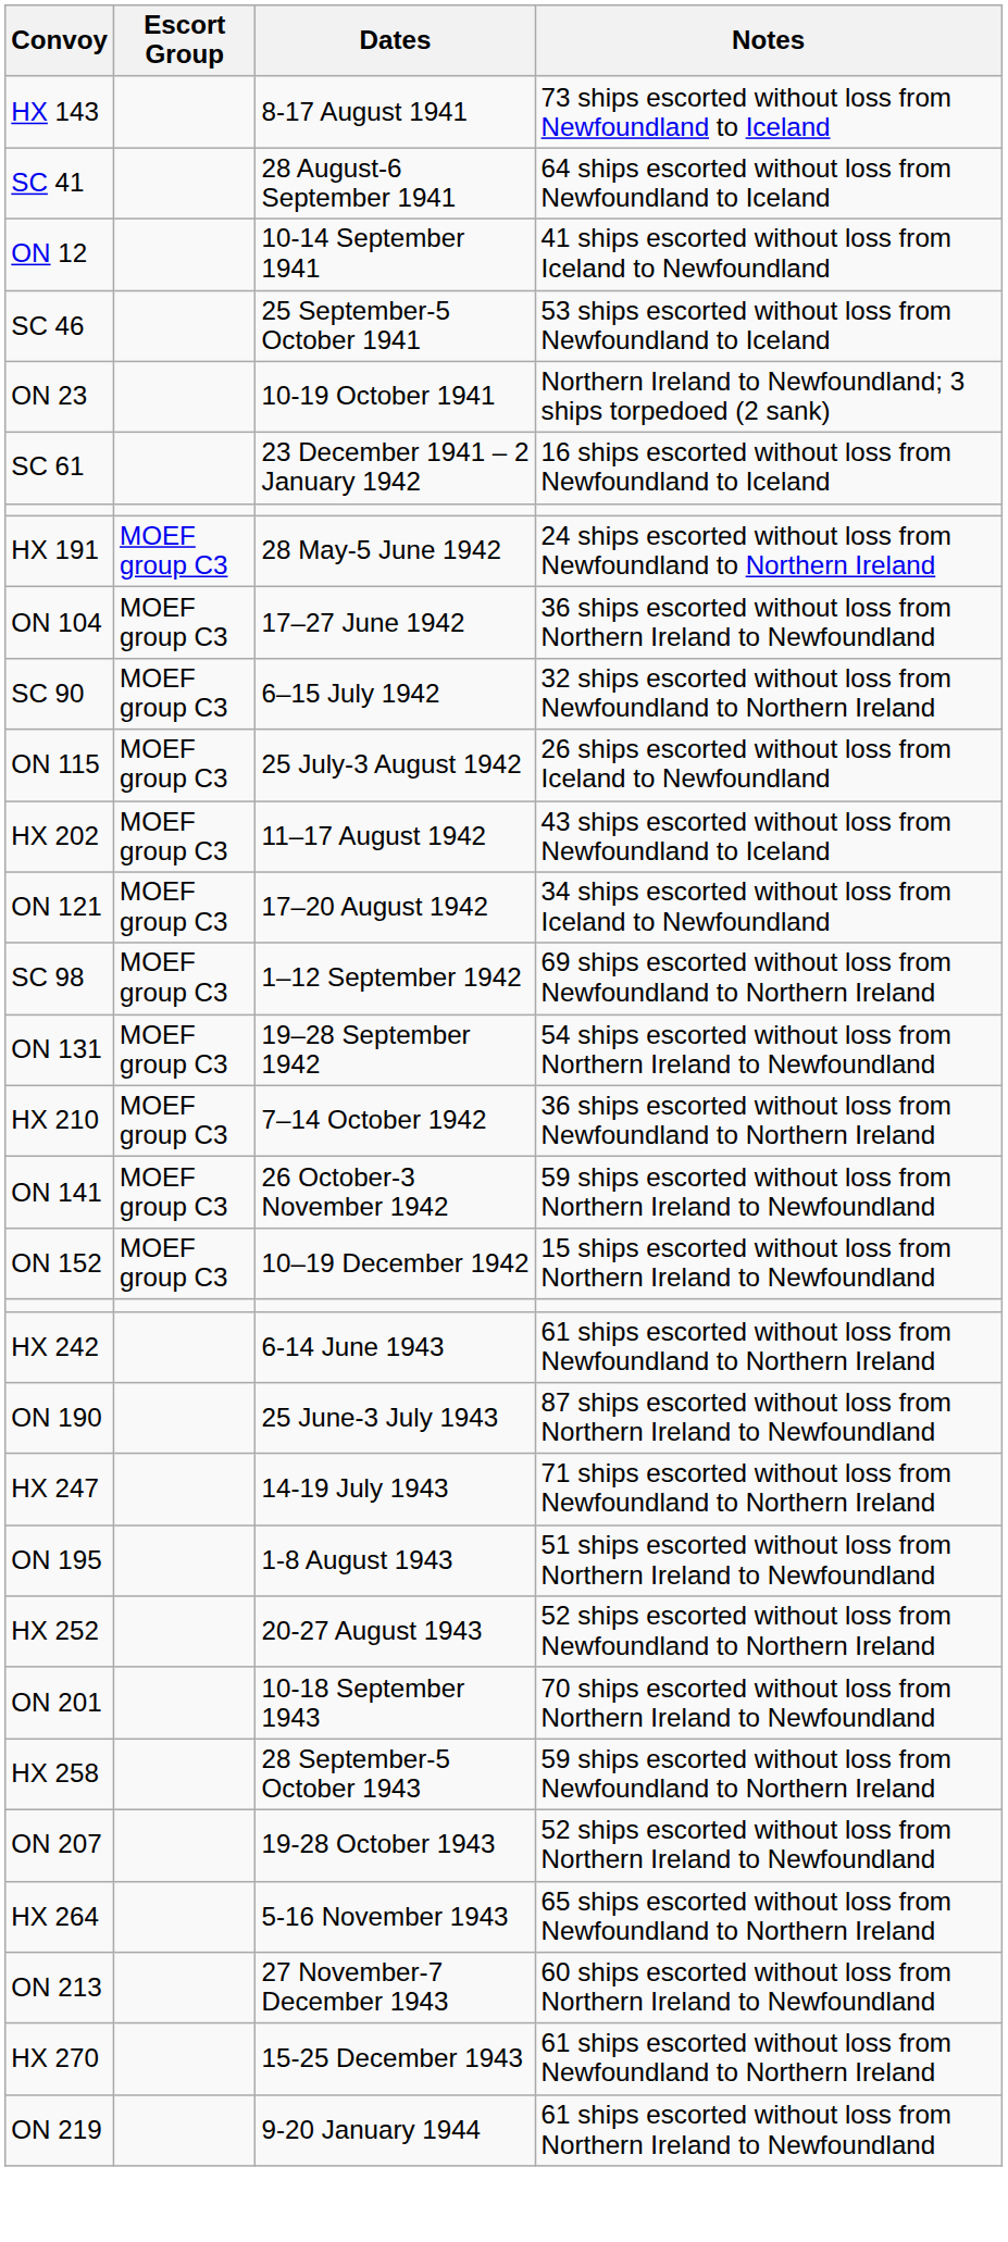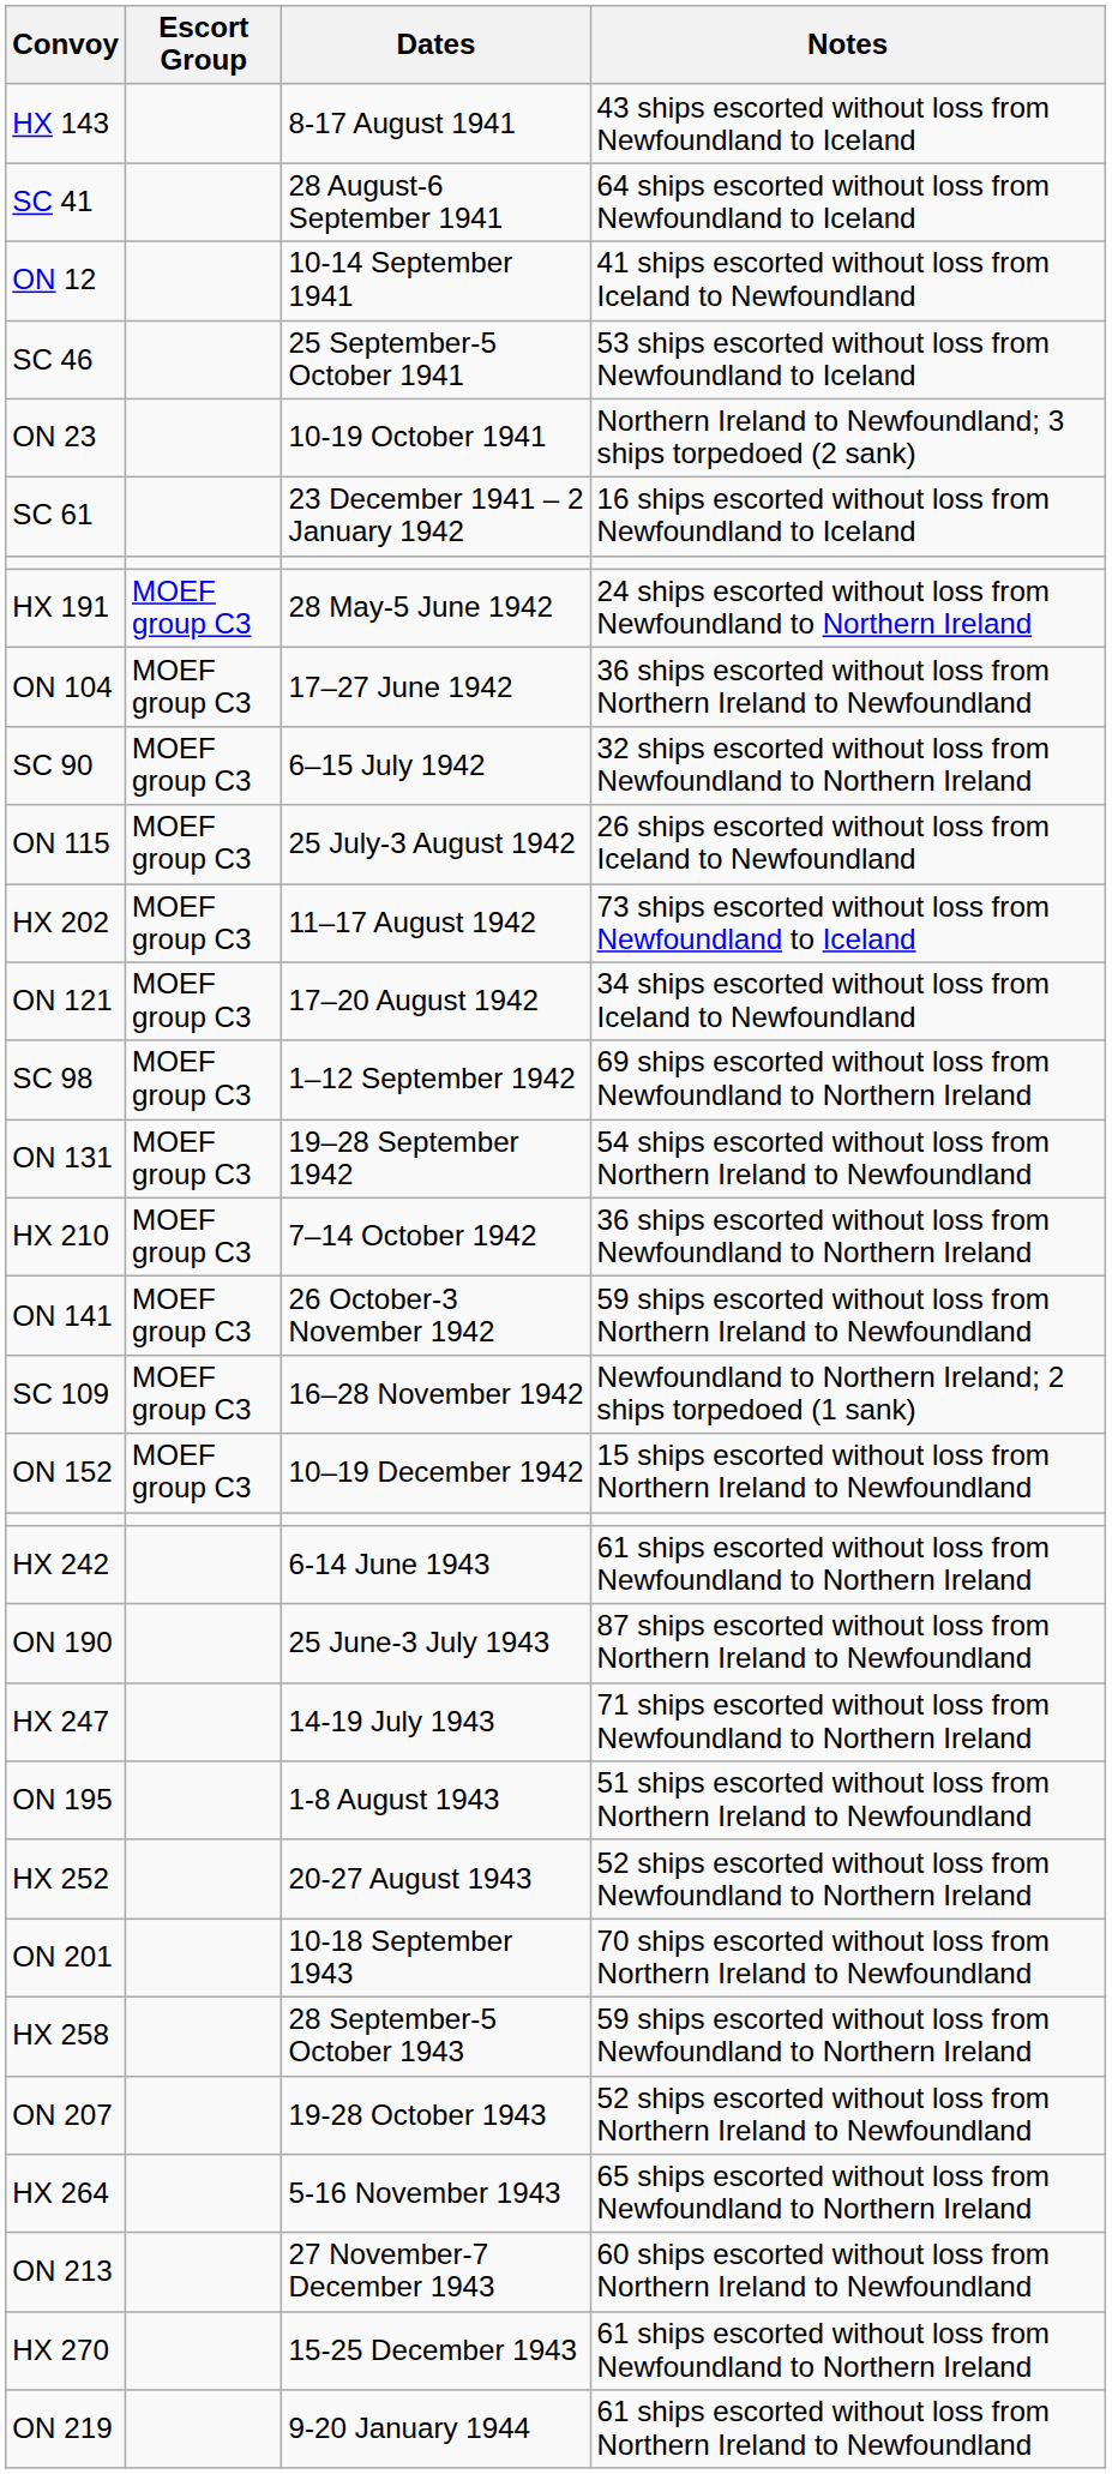 <table class="wikitable">
 <tr>
 <th>Convoy</th>
 <th>Escort Group</th>
 <th>Dates</th>
 <th>Notes</th>
 </tr>
 <tr>
 <td><a href='#'>HX</a> 143</td>
 <td></td>
 <td>8-17 August 1941</td>
-<td>73 ships escorted without loss from <a href='#'>Newfoundland</a> to <a href='#'>Iceland</a></td>
+<td>43 ships escorted without loss from Newfoundland to Iceland</td>
 </tr>
 <tr>
 <td><a href='#'>SC</a> 41</td>
 <td></td>
 <td>28 August-6 September 1941</td>
 <td>64 ships escorted without loss from Newfoundland to Iceland</td>
 </tr>
 <tr>
 <td><a href='#'>ON</a> 12</td>
 <td></td>
 <td>10-14 September 1941</td>
 <td>41 ships escorted without loss from Iceland to Newfoundland</td>
 </tr>
 <tr>
 <td>SC 46</td>
 <td></td>
 <td>25 September-5 October 1941</td>
 <td>53 ships escorted without loss from Newfoundland to Iceland</td>
 </tr>
 <tr>
 <td>ON 23</td>
 <td></td>
 <td>10-19 October 1941</td>
 <td>Northern Ireland to Newfoundland; 3 ships torpedoed (2 sank)</td>
 </tr>
 <tr>
 <td>SC 61</td>
 <td></td>
 <td>23 December 1941 – 2 January 1942</td>
 <td>16 ships escorted without loss from Newfoundland to Iceland</td>
 </tr>
 <tr>
 <td></td>
 <td></td>
 <td></td>
 <td></td>
 </tr>
 <tr>
 <td>HX 191</td>
 <td><a href='#'>MOEF group C3</a></td>
 <td>28 May-5 June 1942</td>
 <td>24 ships escorted without loss from Newfoundland to <a href='#'>Northern Ireland</a></td>
 </tr>
 <tr>
 <td>ON 104</td>
 <td>MOEF group C3</td>
 <td>17–27 June 1942</td>
 <td>36 ships escorted without loss from Northern Ireland to Newfoundland</td>
 </tr>
 <tr>
 <td>SC 90</td>
 <td>MOEF group C3</td>
 <td>6–15 July 1942</td>
 <td>32 ships escorted without loss from Newfoundland to Northern Ireland</td>
 </tr>
 <tr>
 <td>ON 115</td>
 <td>MOEF group C3</td>
 <td>25 July-3 August 1942</td>
 <td>26 ships escorted without loss from Iceland to Newfoundland</td>
 </tr>
 <tr>
 <td>HX 202</td>
 <td>MOEF group C3</td>
 <td>11–17 August 1942</td>
-<td>43 ships escorted without loss from Newfoundland to Iceland</td>
+<td>73 ships escorted without loss from <a href='#'>Newfoundland</a> to <a href='#'>Iceland</a></td>
 </tr>
 <tr>
 <td>ON 121</td>
 <td>MOEF group C3</td>
 <td>17–20 August 1942</td>
 <td>34 ships escorted without loss from Iceland to Newfoundland</td>
 </tr>
 <tr>
 <td>SC 98</td>
 <td>MOEF group C3</td>
 <td>1–12 September 1942</td>
 <td>69 ships escorted without loss from Newfoundland to Northern Ireland</td>
 </tr>
 <tr>
 <td>ON 131</td>
 <td>MOEF group C3</td>
 <td>19–28 September 1942</td>
 <td>54 ships escorted without loss from Northern Ireland to Newfoundland</td>
 </tr>
 <tr>
 <td>HX 210</td>
 <td>MOEF group C3</td>
 <td>7–14 October 1942</td>
 <td>36 ships escorted without loss from Newfoundland to Northern Ireland</td>
 </tr>
 <tr>
 <td>ON 141</td>
 <td>MOEF group C3</td>
 <td>26 October-3 November 1942</td>
 <td>59 ships escorted without loss from Northern Ireland to Newfoundland</td>
+</tr>
+<tr>
+<td>SC 109</td>
+<td>MOEF group C3</td>
+<td>16–28 November 1942</td>
+<td>Newfoundland to Northern Ireland; 2 ships torpedoed (1 sank)</td>
 </tr>
 <tr>
 <td>ON 152</td>
 <td>MOEF group C3</td>
 <td>10–19 December 1942</td>
 <td>15 ships escorted without loss from Northern Ireland to Newfoundland</td>
 </tr>
 <tr>
 <td></td>
 <td></td>
 <td></td>
 <td></td>
 </tr>
 <tr>
 <td>HX 242</td>
 <td></td>
 <td>6-14 June 1943</td>
 <td>61 ships escorted without loss from Newfoundland to Northern Ireland</td>
 </tr>
 <tr>
 <td>ON 190</td>
 <td></td>
 <td>25 June-3 July 1943</td>
 <td>87 ships escorted without loss from Northern Ireland to Newfoundland</td>
 </tr>
 <tr>
 <td>HX 247</td>
 <td></td>
 <td>14-19 July 1943</td>
 <td>71 ships escorted without loss from Newfoundland to Northern Ireland</td>
 </tr>
 <tr>
 <td>ON 195</td>
 <td></td>
 <td>1-8 August 1943</td>
 <td>51 ships escorted without loss from Northern Ireland to Newfoundland</td>
 </tr>
 <tr>
 <td>HX 252</td>
 <td></td>
 <td>20-27 August 1943</td>
 <td>52 ships escorted without loss from Newfoundland to Northern Ireland</td>
 </tr>
 <tr>
 <td>ON 201</td>
 <td></td>
 <td>10-18 September 1943</td>
 <td>70 ships escorted without loss from Northern Ireland to Newfoundland</td>
 </tr>
 <tr>
 <td>HX 258</td>
 <td></td>
 <td>28 September-5 October 1943</td>
 <td>59 ships escorted without loss from Newfoundland to Northern Ireland</td>
 </tr>
 <tr>
 <td>ON 207</td>
 <td></td>
 <td>19-28 October 1943</td>
 <td>52 ships escorted without loss from Northern Ireland to Newfoundland</td>
 </tr>
 <tr>
 <td>HX 264</td>
 <td></td>
 <td>5-16 November 1943</td>
 <td>65 ships escorted without loss from Newfoundland to Northern Ireland</td>
 </tr>
 <tr>
 <td>ON 213</td>
 <td></td>
 <td>27 November-7 December 1943</td>
 <td>60 ships escorted without loss from Northern Ireland to Newfoundland</td>
 </tr>
 <tr>
 <td>HX 270</td>
 <td></td>
 <td>15-25 December 1943</td>
 <td>61 ships escorted without loss from Newfoundland to Northern Ireland</td>
 </tr>
 <tr>
 <td>ON 219</td>
 <td></td>
 <td>9-20 January 1944</td>
 <td>61 ships escorted without loss from Northern Ireland to Newfoundland</td>
 </tr>
 </table>
